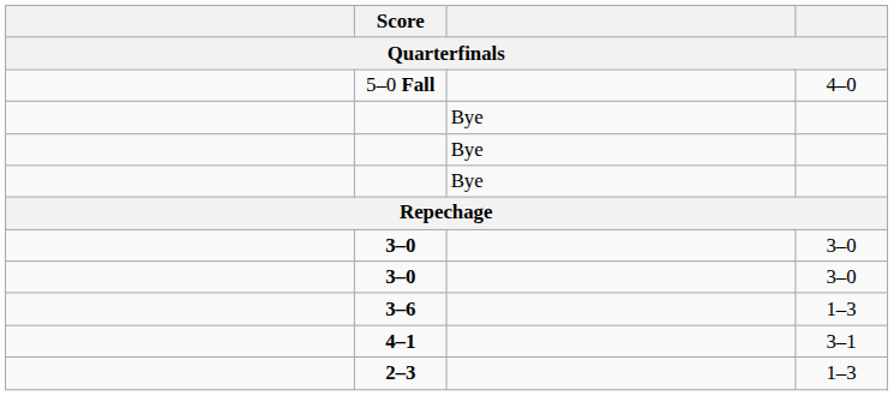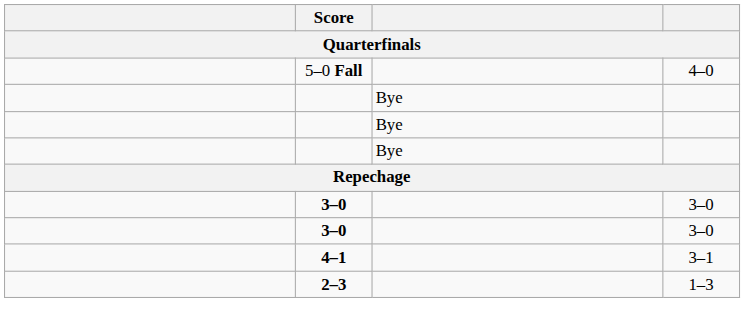 <table class="wikitable" style="text-align: left; ">
 <tr>
 <th align="right" width="270"></th>
 <th width="65">Score</th>
 <th align="left" width="270"></th>
 <th width="65"></th>
 </tr>
 <tr>
 <th colspan=4>Quarterfinals</th>
 </tr>
 <tr>
 <td><strong></strong></td>
 <td align="center">5–0 <strong>Fall</strong></td>
 <td></td>
 <td align=center>4–0 <strong></strong></td>
 </tr>
 <tr>
 <td><strong></strong></td>
 <td></td>
 <td>Bye</td>
 <td></td>
 </tr>
 <tr>
 <td><strong></strong></td>
 <td></td>
 <td>Bye</td>
 <td></td>
 </tr>
 <tr>
 <td><strong></strong></td>
 <td></td>
 <td>Bye</td>
 <td></td>
 </tr>
 <tr>
 <th colspan=4>Repechage</th>
 </tr>
 <tr>
 <td><strong></strong></td>
 <td align="center"><strong>3–0</strong></td>
 <td></td>
 <td align=center>3–0 <strong></strong></td>
 </tr>
 <tr>
 <td><strong></strong></td>
 <td align="center"><strong>3–0</strong></td>
 <td></td>
 <td align=center>3–0 <strong></strong></td>
 </tr>
 <tr>
-<td></td>
-<td align="center"><strong>3–6</strong></td>
-<td><strong></strong></td>
-<td align=center>1–3 <strong></strong></td>
-</tr>
-<tr>
 <td><strong></strong></td>
 <td align="center"><strong>4–1</strong></td>
 <td></td>
 <td align=center>3–1 <strong></strong></td>
 </tr>
 <tr>
 <td></td>
 <td align="center"><strong>2–3</strong></td>
 <td><strong></strong></td>
 <td align=center>1–3 <strong></strong></td>
 </tr>
 </table>
